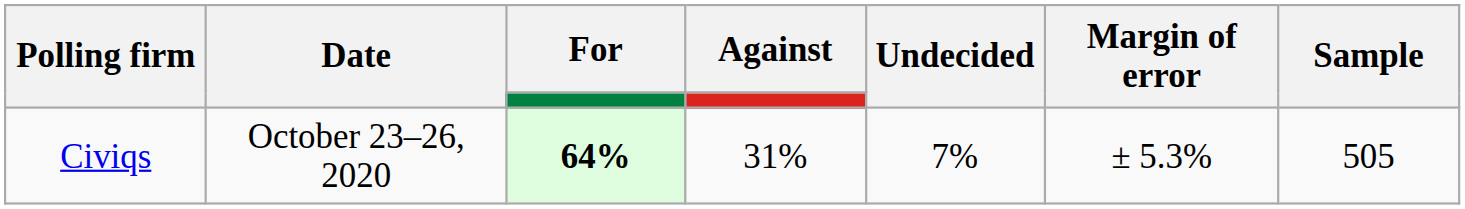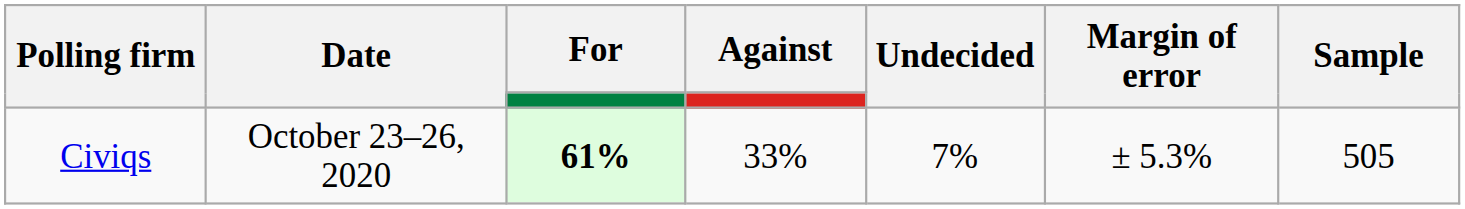 <table class="wikitable sortable" style="text-align:center;">
 <tr style="height:40px;">
 <th style="width:85px;" rowspan="2">Polling firm</th>
 <th style="width:130px;" rowspan="2">Date</th>
 <th class="unsortable" style="width:75px;">For</th>
 <th class="unsortable" style="width:75px;">Against</th>
 <th class="unsortable" style="width:75px;" rowspan="2">Undecided</th>
 <th class="unsortable" style="width:100px;" rowspan="2">Margin of error</th>
 <th class="unsortable" style="width:75px;" rowspan="2">Sample</th>
 </tr>
 <tr>
 <th style="background:#008142;"></th>
 <th style="background:#DC241F;"></th>
 </tr>
 <tr>
 <td><a href='#'>Civiqs</a></td>
 <td data-sort-value="2020-10-26">October 23–26, 2020</td>
-<td style="background:#DEFDDE;"><strong>64%</strong></td>
-<td>31%</td>
+<td style="background:#DEFDDE;"><strong>61%</strong></td>
+<td>33%</td>
 <td>7%</td>
 <td>± 5.3%</td>
 <td>505</td>
 </tr>
 </table>
